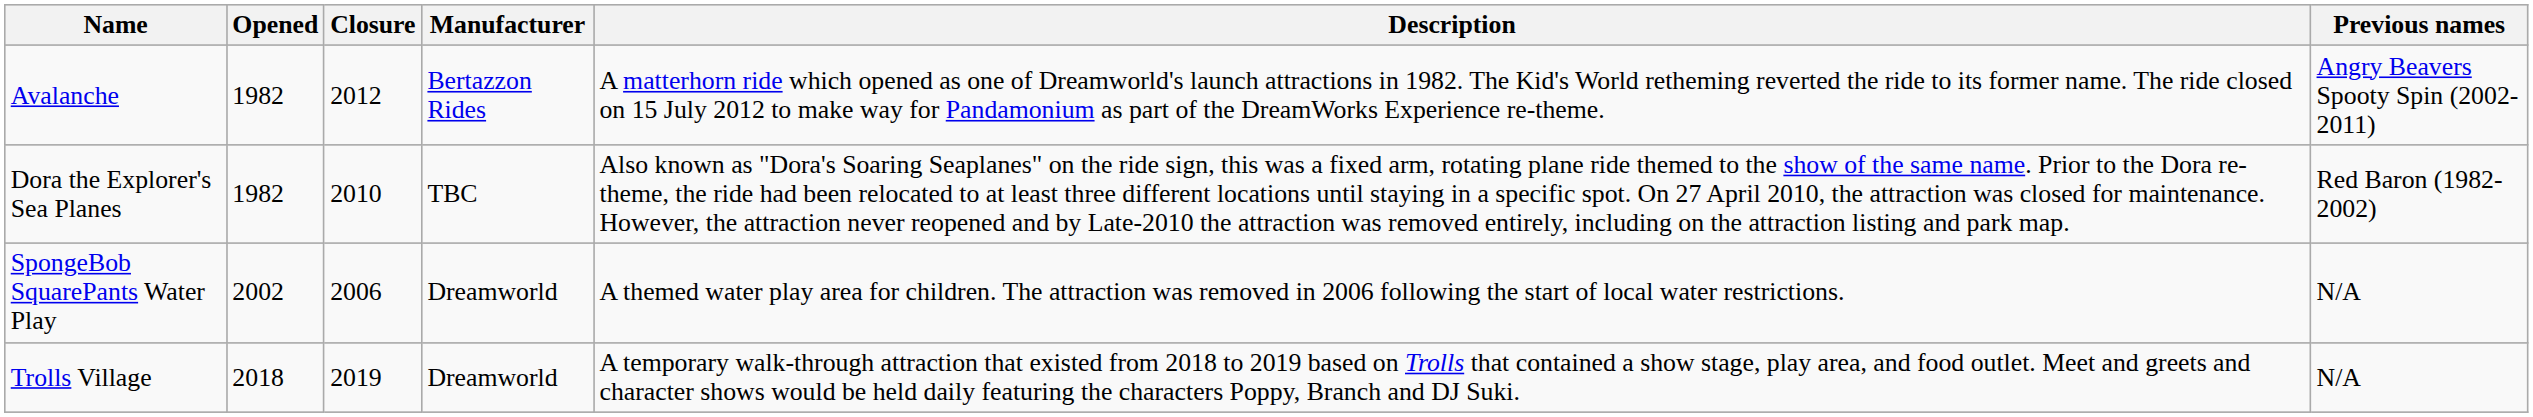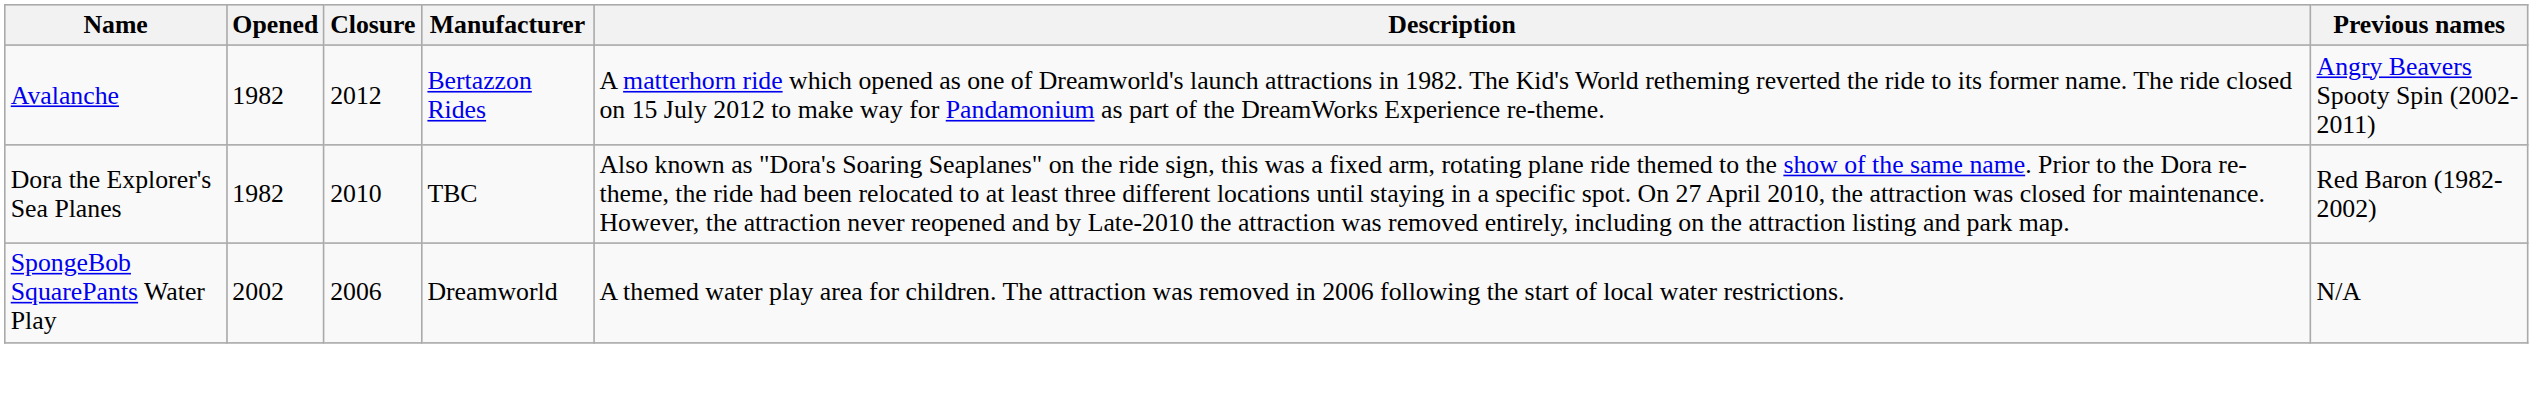 <table class="wikitable">
 <tr>
 <th>Name</th>
 <th>Opened</th>
 <th>Closure</th>
 <th>Manufacturer</th>
 <th>Description</th>
 <th>Previous names</th>
 </tr>
 <tr>
 <td><a href='#'>Avalanche</a></td>
 <td>1982</td>
 <td>2012</td>
 <td><a href='#'>Bertazzon Rides</a></td>
 <td>A <a href='#'>matterhorn ride</a> which opened as one of Dreamworld's launch attractions in 1982. The Kid's World retheming reverted the ride to its former name. The ride closed on 15 July 2012 to make way for <a href='#'>Pandamonium</a> as part of the DreamWorks Experience re-theme.</td>
 <td><a href='#'>Angry Beavers</a> Spooty Spin (2002-2011)</td>
 </tr>
 <tr>
 <td>Dora the Explorer's Sea Planes</td>
 <td>1982</td>
 <td>2010</td>
 <td>TBC</td>
 <td>Also known as "Dora's Soaring Seaplanes" on the ride sign, this was a fixed arm, rotating plane ride themed to the <a href='#'>show of the same name</a>. Prior to the Dora re-theme, the ride had been relocated to at least three different locations until staying in a specific spot. On 27 April 2010, the attraction was closed for maintenance. However, the attraction never reopened and by Late-2010 the attraction was removed entirely, including on the attraction listing and park map.</td>
 <td>Red Baron (1982-2002)</td>
 </tr>
 <tr>
 <td><a href='#'>SpongeBob SquarePants</a> Water Play</td>
 <td>2002</td>
 <td>2006</td>
 <td>Dreamworld</td>
 <td>A themed water play area for children. The attraction was removed in 2006 following the start of local water restrictions.</td>
 <td>N/A</td>
 </tr>
-<tr>
-<td><a href='#'>Trolls</a> Village</td>
-<td>2018</td>
-<td>2019</td>
-<td>Dreamworld</td>
-<td>A temporary walk-through attraction that existed from 2018 to 2019 based on <em><a href='#'>Trolls</a></em> that contained a show stage, play area, and food outlet. Meet and greets and character shows would be held daily featuring the characters Poppy, Branch and DJ Suki.</td>
-<td>N/A</td>
-</tr>
 </table>
